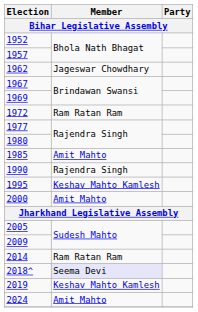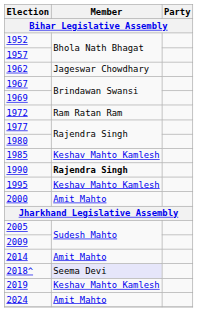 <table class="wikitable sortable">
 <tr>
 <th>Election</th>
 <th>Member</th>
 <th colspan=2>Party</th>
 </tr>
 <tr>
 <th colspan=4><a href='#'>Bihar Legislative Assembly</a></th>
 </tr>
 <tr>
 <td><a href='#'>1952</a></td>
 <td rowspan="2">Bhola Nath Bhagat</td>
 <td></td>
 </tr>
 <tr>
 <td><a href='#'>1957</a></td>
 </tr>
 <tr>
 <td><a href='#'>1962</a></td>
 <td>Jageswar Chowdhary</td>
 <td></td>
 </tr>
 <tr>
 <td><a href='#'>1967</a></td>
 <td rowspan="2">Brindawan Swansi</td>
 <td></td>
 </tr>
 <tr>
 <td><a href='#'>1969</a></td>
 <td></td>
 </tr>
 <tr>
 <td><a href='#'>1972</a></td>
 <td>Ram Ratan Ram</td>
 <td></td>
 </tr>
 <tr>
 <td><a href='#'>1977</a></td>
 <td rowspan="2">Rajendra Singh</td>
 <td></td>
 </tr>
 <tr>
 <td><a href='#'>1980</a></td>
 </tr>
 <tr>
 <td><a href='#'>1985</a></td>
-<td><a href='#'>Amit Mahto</a></td>
+<td><a href='#'>Keshav Mahto Kamlesh</a></td>
 <td></td>
 </tr>
 <tr>
 <td><a href='#'>1990</a></td>
-<td>Rajendra Singh</td>
+<td><strong>Rajendra Singh</strong></td>
 <td></td>
 </tr>
 <tr>
 <td><a href='#'>1995</a></td>
 <td><a href='#'>Keshav Mahto Kamlesh</a></td>
 <td></td>
 </tr>
 <tr>
 <td><a href='#'>2000</a></td>
 <td><a href='#'>Amit Mahto</a></td>
 <td></td>
 </tr>
 <tr>
 <th colspan=4><a href='#'>Jharkhand Legislative Assembly</a></th>
 </tr>
 <tr>
 <td><a href='#'>2005</a></td>
 <td rowspan=2><a href='#'>Sudesh Mahto</a></td>
 <td></td>
 </tr>
 <tr>
 <td><a href='#'>2009</a></td>
 </tr>
 <tr>
 <td><a href='#'>2014</a></td>
-<td>Ram Ratan Ram</td>
+<td><a href='#'>Amit Mahto</a></td>
 <td></td>
 </tr>
 <tr>
 <td><a href='#'>2018^</a></td>
 <td style="background: lavender;">Seema Devi</td>
 </tr>
 <tr>
 <td><a href='#'>2019</a></td>
 <td><a href='#'>Keshav Mahto Kamlesh</a></td>
 <td></td>
 </tr>
 <tr>
 <td><a href='#'>2024</a></td>
 <td><a href='#'>Amit Mahto</a></td>
 <td></td>
 </tr>
 <tr>
 </tr>
 </table>
